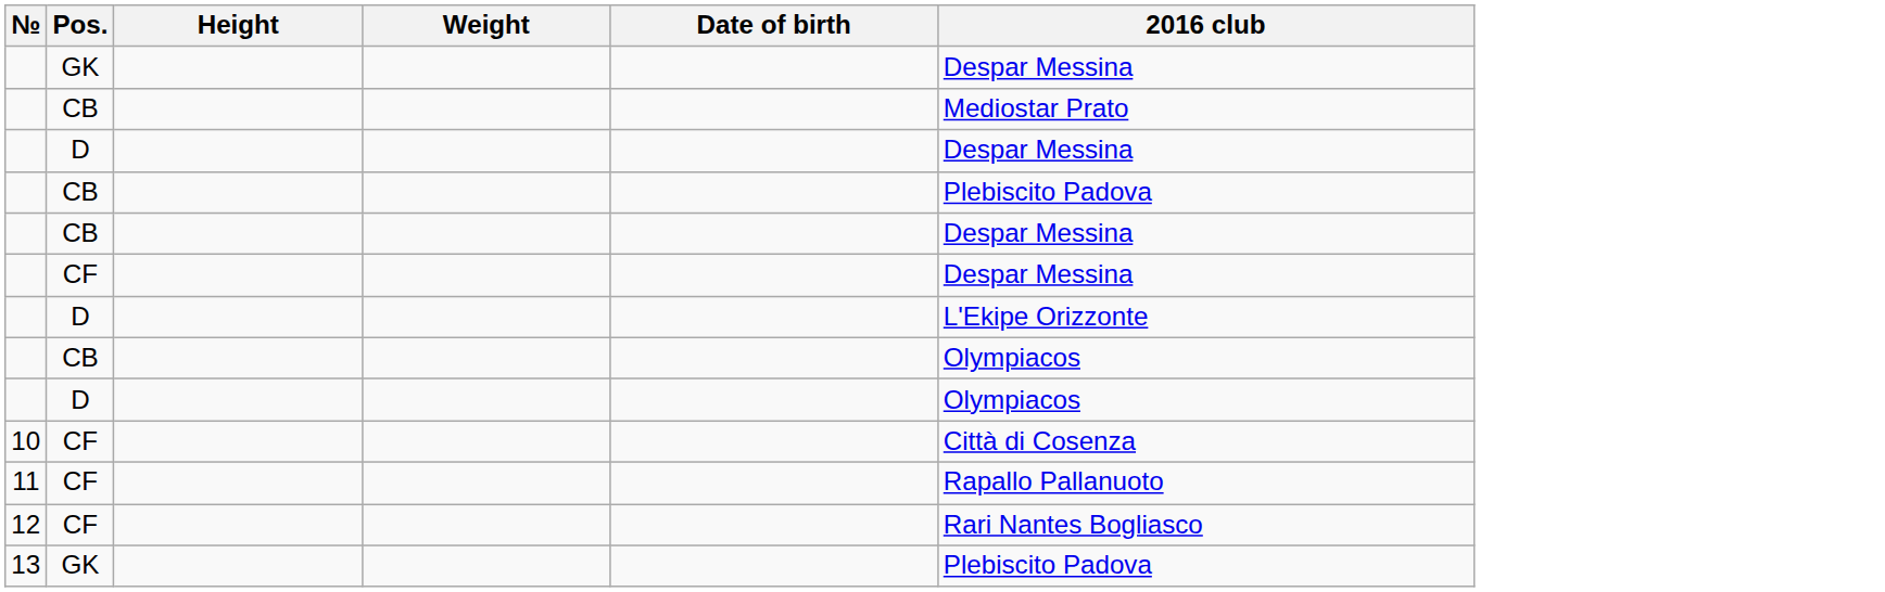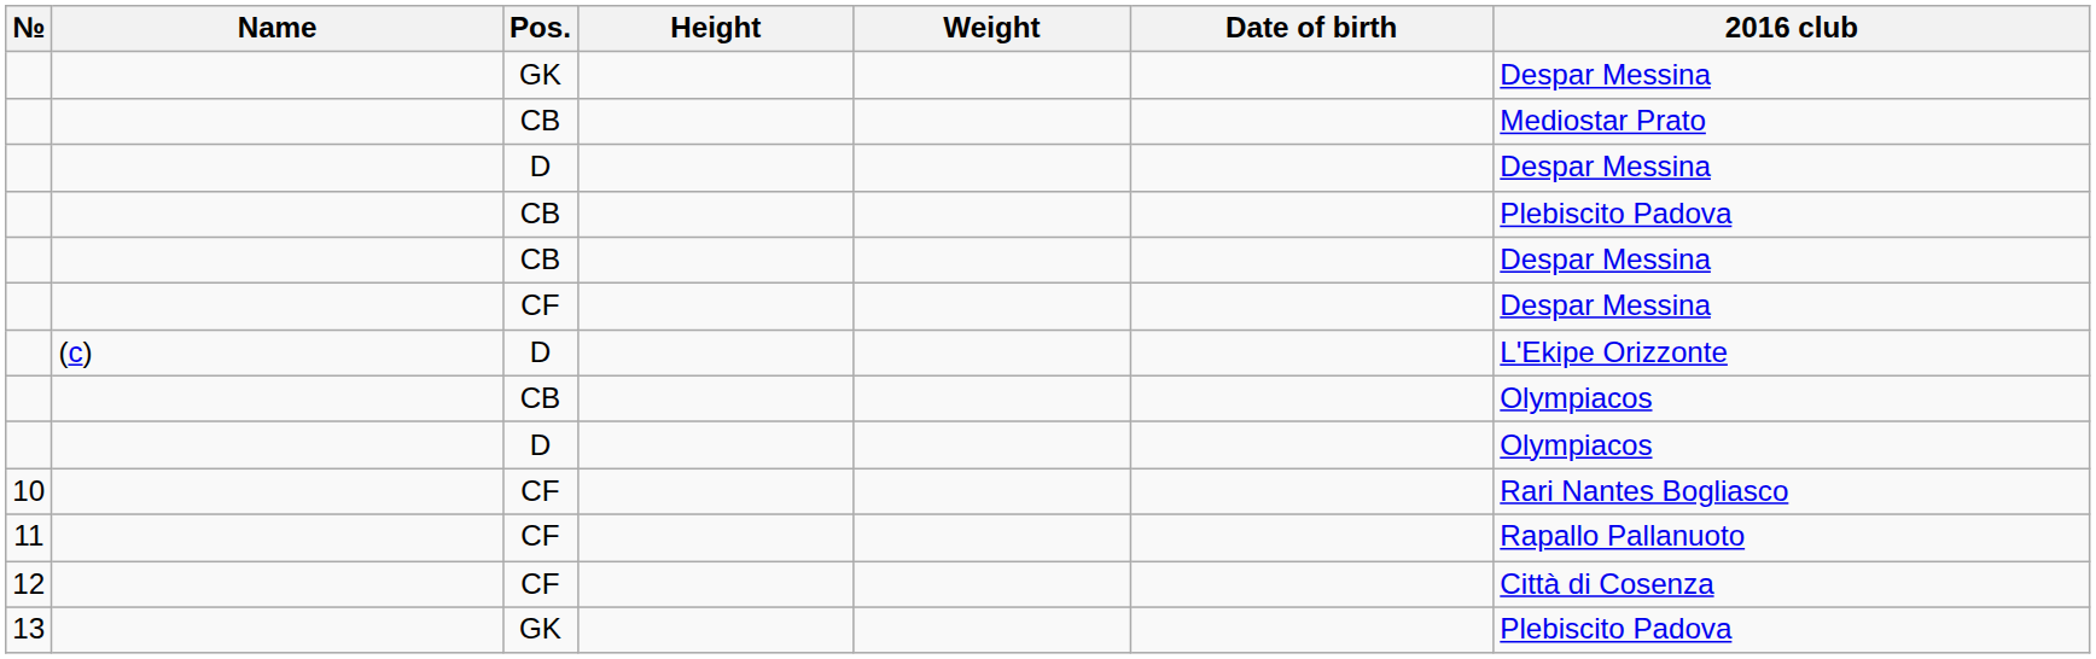 <table class="wikitable sortable" style="font-size:100%; text-align:center;">
 <tr>
 <th>№</th>
+<th style="width:15em">Name</th>
 <th>Pos.</th>
 <th style="width:9em">Height</th>
 <th style="width:9em">Weight</th>
 <th style="width:12em">Date of birth</th>
 <th style="width:20em">2016 club</th>
 </tr>
 <tr>
 <td></td>
+<td style="text-align:left;"></td>
 <td>GK</td>
 <td></td>
 <td></td>
 <td style="text-align:right;"></td>
 <td style="text-align:left;"> <a href='#'>Despar Messina</a></td>
 </tr>
 <tr>
 <td></td>
+<td style="text-align:left;"></td>
 <td>CB</td>
 <td></td>
 <td></td>
 <td style="text-align:right;"></td>
 <td style="text-align:left;"> <a href='#'>Mediostar Prato</a></td>
 </tr>
 <tr>
 <td></td>
+<td style="text-align:left;"></td>
 <td>D</td>
 <td></td>
 <td></td>
 <td style="text-align:right;"></td>
 <td style="text-align:left;"> <a href='#'>Despar Messina</a></td>
 </tr>
 <tr>
 <td></td>
+<td style="text-align:left;"></td>
 <td>CB</td>
 <td></td>
 <td></td>
 <td style="text-align:right;"></td>
 <td style="text-align:left;"> <a href='#'>Plebiscito Padova</a></td>
 </tr>
 <tr>
 <td></td>
+<td style="text-align:left;"></td>
 <td>CB</td>
 <td></td>
 <td></td>
 <td style="text-align:right;"></td>
 <td style="text-align:left;"> <a href='#'>Despar Messina</a></td>
 </tr>
 <tr>
 <td></td>
+<td style="text-align:left;"></td>
 <td>CF</td>
 <td></td>
 <td></td>
 <td style="text-align:right;"></td>
 <td style="text-align:left;"> <a href='#'>Despar Messina</a></td>
 </tr>
 <tr>
 <td></td>
+<td style="text-align:left;"> (<a href='#'>c</a>)</td>
 <td>D</td>
 <td></td>
 <td></td>
 <td style="text-align:right;"></td>
 <td style="text-align:left;"> <a href='#'>L'Ekipe Orizzonte</a></td>
 </tr>
 <tr>
 <td></td>
+<td style="text-align:left;"></td>
 <td>CB</td>
 <td></td>
 <td></td>
 <td style="text-align:right;"></td>
 <td style="text-align:left;"> <a href='#'>Olympiacos</a></td>
 </tr>
 <tr>
 <td></td>
+<td style="text-align:left;"></td>
 <td>D</td>
 <td></td>
 <td></td>
 <td style="text-align:right;"></td>
 <td style="text-align:left;"> <a href='#'>Olympiacos</a></td>
 </tr>
 <tr>
 <td>10</td>
+<td style="text-align:left;"></td>
 <td>CF</td>
 <td></td>
 <td></td>
 <td style="text-align:right;"></td>
-<td style="text-align:left;"> <a href='#'>Città di Cosenza</a></td>
+<td style="text-align:left;"> <a href='#'>Rari Nantes Bogliasco</a></td>
 </tr>
 <tr>
 <td>11</td>
+<td style="text-align:left;"></td>
 <td>CF</td>
 <td></td>
 <td></td>
 <td style="text-align:right;"></td>
 <td style="text-align:left;"> <a href='#'>Rapallo Pallanuoto</a></td>
 </tr>
 <tr>
 <td>12</td>
+<td style="text-align:left;"></td>
 <td>CF</td>
 <td></td>
 <td></td>
 <td style="text-align:right;"></td>
-<td style="text-align:left;"> <a href='#'>Rari Nantes Bogliasco</a></td>
+<td style="text-align:left;"> <a href='#'>Città di Cosenza</a></td>
 </tr>
 <tr>
 <td>13</td>
+<td style="text-align:left;"></td>
 <td>GK</td>
 <td></td>
 <td></td>
 <td style="text-align:right;"></td>
 <td style="text-align:left;"> <a href='#'>Plebiscito Padova</a></td>
 </tr>
 </table>
